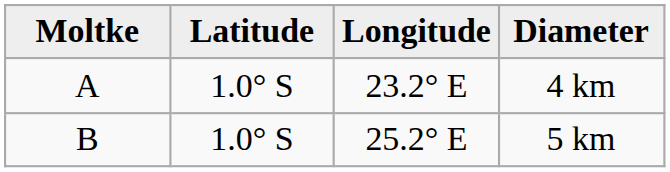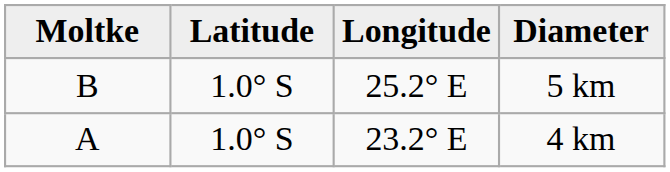 <table class="wikitable">
 <tr>
 <th width="25%" style="background:#eeeeee;">Moltke</th>
 <th width="25%" style="background:#eeeeee;">Latitude</th>
 <th width="25%" style="background:#eeeeee;">Longitude</th>
 <th width="25%" style="background:#eeeeee;">Diameter</th>
 </tr>
 <tr>
+<td align="center">B</td>
+<td align="center">1.0° S</td>
+<td align="center">25.2° E</td>
+<td align="center">5 km</td>
+</tr>
+<tr>
 <td align="center">A</td>
 <td align="center">1.0° S</td>
 <td align="center">23.2° E</td>
 <td align="center">4 km</td>
 </tr>
-<tr>
-<td align="center">B</td>
-<td align="center">1.0° S</td>
-<td align="center">25.2° E</td>
-<td align="center">5 km</td>
-</tr>
 </table>
